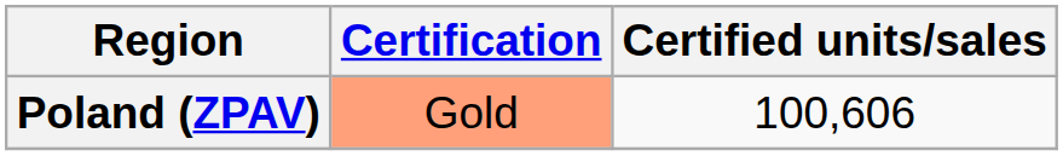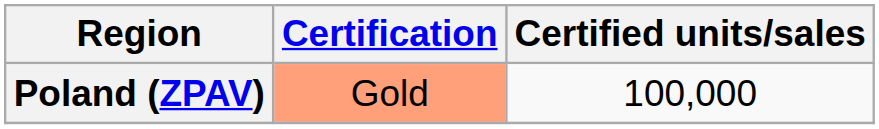 <table class="wikitable sortable plainrowheaders" style="text-align:center">
 <tr>
 <th scope="col">Region</th>
 <th scope="col"><a href='#'>Certification</a></th>
 <th scope="col">Certified units/sales</th>
 </tr>
 <tr>
 <th scope="row">Poland (<a href='#'>ZPAV</a>)</th>
 <td style="background: lightsalmon;">Gold</td>
-<td>100,606</td>
+<td>100,000</td>
 </tr>
 <tr>
 </tr>
 </table>
